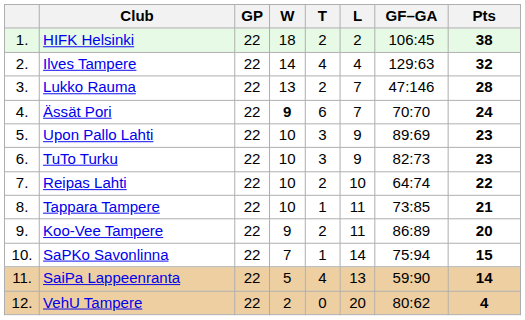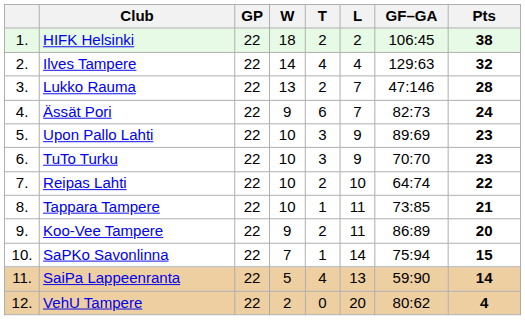 <table class="wikitable">
 <tr>
 <th width="30"></th>
 <th width="200">Club</th>
 <th width="30">GP</th>
 <th width="30">W</th>
 <th width="30">T</th>
 <th width="30">L</th>
 <th width="70">GF–GA</th>
 <th width="70">Pts</th>
 </tr>
 <tr bgcolor="#e6fae6" align="center">
 <td>1.</td>
 <td align="left"><a href='#'>HIFK Helsinki</a></td>
 <td>22</td>
 <td>18</td>
 <td>2</td>
 <td>2</td>
 <td>106:45</td>
 <td><strong>38</strong></td>
 </tr>
 <tr bgcolor="#FFFFFF" align="center">
 <td>2.</td>
 <td align="left"><a href='#'>Ilves Tampere</a></td>
 <td>22</td>
 <td>14</td>
 <td>4</td>
 <td>4</td>
 <td>129:63</td>
 <td><strong>32</strong></td>
 </tr>
 <tr bgcolor="#FFFFFF" align="center">
 <td>3.</td>
 <td align="left"><a href='#'>Lukko Rauma</a></td>
 <td>22</td>
 <td>13</td>
 <td>2</td>
 <td>7</td>
 <td>47:146</td>
 <td><strong>28</strong></td>
 </tr>
 <tr bgcolor="#FFFFFF" align="center">
 <td>4.</td>
 <td align="left"><a href='#'>Ässät Pori</a></td>
 <td>22</td>
-<td><strong>9</strong></td>
+<td>9</td>
 <td>6</td>
 <td>7</td>
-<td>70:70</td>
+<td>82:73</td>
 <td><strong>24</strong></td>
 </tr>
 <tr bgcolor="#FFFFFF" align="center">
 <td>5.</td>
 <td align="left"><a href='#'>Upon Pallo Lahti</a></td>
 <td>22</td>
 <td>10</td>
 <td>3</td>
 <td>9</td>
 <td>89:69</td>
 <td><strong>23</strong></td>
 </tr>
 <tr bgcolor="#FFFFFF" align="center">
 <td>6.</td>
 <td align="left"><a href='#'>TuTo Turku</a></td>
 <td>22</td>
 <td>10</td>
 <td>3</td>
 <td>9</td>
-<td>82:73</td>
+<td>70:70</td>
 <td><strong>23</strong></td>
 </tr>
 <tr bgcolor="#FFFFFF" align="center">
 <td>7.</td>
 <td align="left"><a href='#'>Reipas Lahti</a></td>
 <td>22</td>
 <td>10</td>
 <td>2</td>
 <td>10</td>
 <td>64:74</td>
 <td><strong>22</strong></td>
 </tr>
 <tr bgcolor="#FFFFFF" align="center">
 <td>8.</td>
 <td align="left"><a href='#'>Tappara Tampere</a></td>
 <td>22</td>
 <td>10</td>
 <td>1</td>
 <td>11</td>
 <td>73:85</td>
 <td><strong>21</strong></td>
 </tr>
 <tr bgcolor="#FFFFFF" align="center">
 <td>9.</td>
 <td align="left"><a href='#'>Koo-Vee Tampere</a></td>
 <td>22</td>
 <td>9</td>
 <td>2</td>
 <td>11</td>
 <td>86:89</td>
 <td><strong>20</strong></td>
 </tr>
 <tr bgcolor="#FFFFFF" align="center">
 <td>10.</td>
 <td align="left"><a href='#'>SaPKo Savonlinna</a></td>
 <td>22</td>
 <td>7</td>
 <td>1</td>
 <td>14</td>
 <td>75:94</td>
 <td><strong>15</strong></td>
 </tr>
 <tr bgcolor="#EECFA1" align="center">
 <td>11.</td>
 <td align="left"><a href='#'>SaiPa Lappeenranta</a></td>
 <td>22</td>
 <td>5</td>
 <td>4</td>
 <td>13</td>
 <td>59:90</td>
 <td><strong>14</strong></td>
 </tr>
 <tr bgcolor="#EECFA1" align="center">
 <td>12.</td>
 <td align="left"><a href='#'>VehU Tampere</a></td>
 <td>22</td>
 <td>2</td>
 <td>0</td>
 <td>20</td>
 <td>80:62</td>
 <td><strong>4</strong></td>
 </tr>
 </table>
